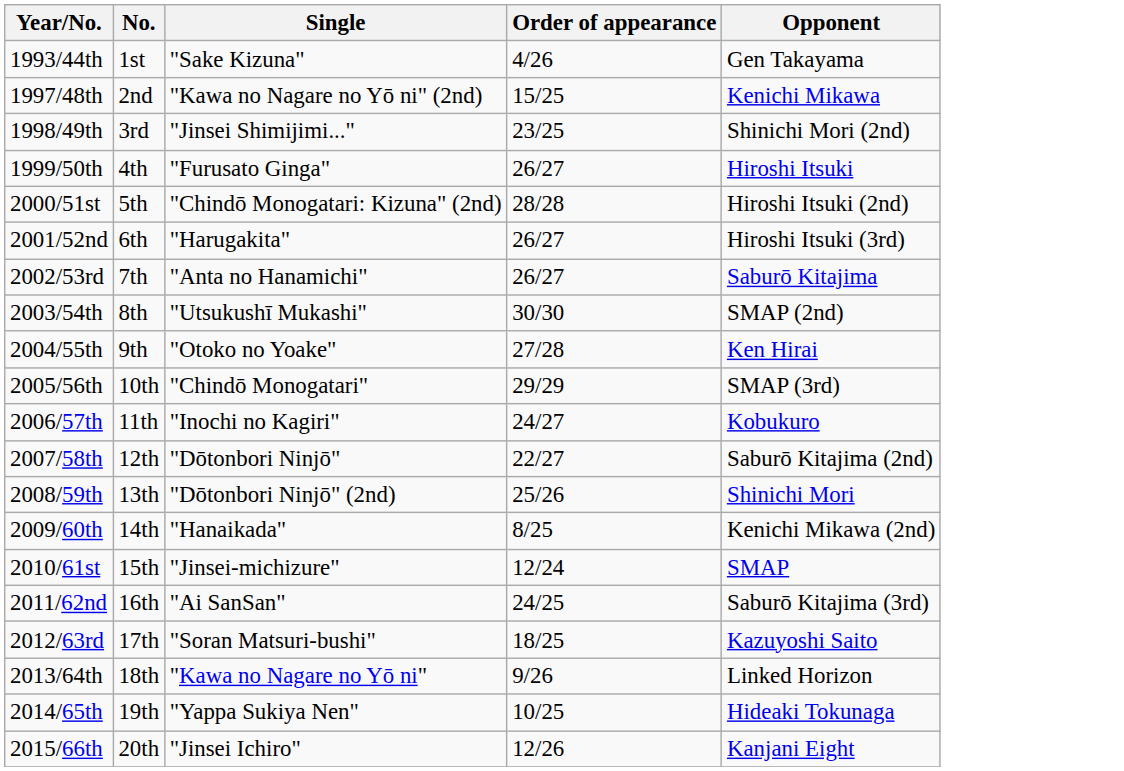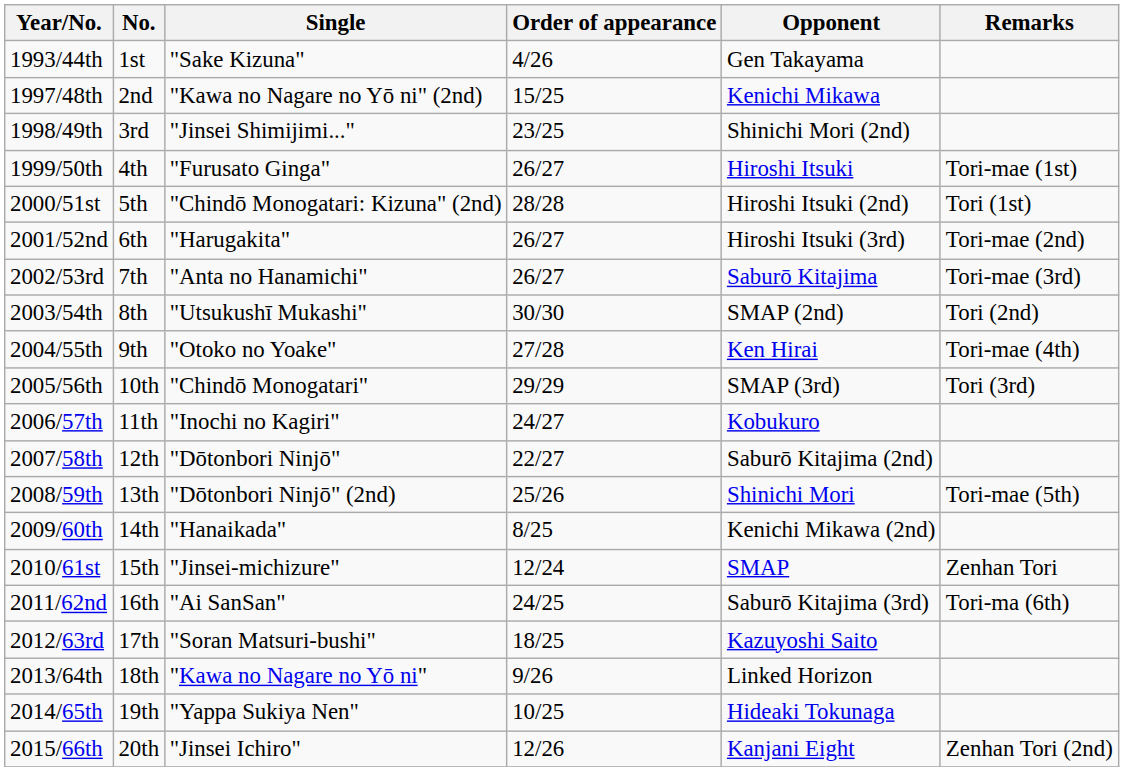 <table class="wikitable">
 <tr>
 <th>Year/No.</th>
 <th>No.</th>
 <th>Single</th>
 <th>Order of appearance</th>
 <th>Opponent</th>
+<th>Remarks</th>
 </tr>
 <tr>
 <td>1993/44th</td>
 <td>1st</td>
 <td>"Sake Kizuna"</td>
 <td>4/26</td>
 <td>Gen Takayama</td>
+<td></td>
 </tr>
 <tr>
 <td>1997/48th</td>
 <td>2nd</td>
 <td>"Kawa no Nagare no Yō ni" (2nd)</td>
 <td>15/25</td>
 <td><a href='#'>Kenichi Mikawa</a></td>
+<td></td>
 </tr>
 <tr>
 <td>1998/49th</td>
 <td>3rd</td>
 <td>"Jinsei Shimijimi..."</td>
 <td>23/25</td>
 <td>Shinichi Mori (2nd)</td>
+<td></td>
 </tr>
 <tr>
 <td>1999/50th</td>
 <td>4th</td>
 <td>"Furusato Ginga"</td>
 <td>26/27</td>
 <td><a href='#'>Hiroshi Itsuki</a></td>
+<td>Tori-mae (1st)</td>
 </tr>
 <tr>
 <td>2000/51st</td>
 <td>5th</td>
 <td>"Chindō Monogatari: Kizuna" (2nd)</td>
 <td>28/28</td>
 <td>Hiroshi Itsuki (2nd)</td>
+<td>Tori (1st)</td>
 </tr>
 <tr>
 <td>2001/52nd</td>
 <td>6th</td>
 <td>"Harugakita"</td>
 <td>26/27</td>
 <td>Hiroshi Itsuki (3rd)</td>
+<td>Tori-mae (2nd)</td>
 </tr>
 <tr>
 <td>2002/53rd</td>
 <td>7th</td>
 <td>"Anta no Hanamichi"</td>
 <td>26/27</td>
 <td><a href='#'>Saburō Kitajima</a></td>
+<td>Tori-mae (3rd)</td>
 </tr>
 <tr>
 <td>2003/54th</td>
 <td>8th</td>
 <td>"Utsukushī Mukashi"</td>
 <td>30/30</td>
 <td>SMAP (2nd)</td>
+<td>Tori (2nd)</td>
 </tr>
 <tr>
 <td>2004/55th</td>
 <td>9th</td>
 <td>"Otoko no Yoake"</td>
 <td>27/28</td>
 <td><a href='#'>Ken Hirai</a></td>
+<td>Tori-mae (4th)</td>
 </tr>
 <tr>
 <td>2005/56th</td>
 <td>10th</td>
 <td>"Chindō Monogatari"</td>
 <td>29/29</td>
 <td>SMAP (3rd)</td>
+<td>Tori (3rd)</td>
 </tr>
 <tr>
 <td>2006/<a href='#'>57th</a></td>
 <td>11th</td>
 <td>"Inochi no Kagiri"</td>
 <td>24/27</td>
 <td><a href='#'>Kobukuro</a></td>
+<td></td>
 </tr>
 <tr>
 <td>2007/<a href='#'>58th</a></td>
 <td>12th</td>
 <td>"Dōtonbori Ninjō"</td>
 <td>22/27</td>
 <td>Saburō Kitajima (2nd)</td>
+<td></td>
 </tr>
 <tr>
 <td>2008/<a href='#'>59th</a></td>
 <td>13th</td>
 <td>"Dōtonbori Ninjō" (2nd)</td>
 <td>25/26</td>
 <td><a href='#'>Shinichi Mori</a></td>
+<td>Tori-mae (5th)</td>
 </tr>
 <tr>
 <td>2009/<a href='#'>60th</a></td>
 <td>14th</td>
 <td>"Hanaikada"</td>
 <td>8/25</td>
 <td>Kenichi Mikawa (2nd)</td>
+<td></td>
 </tr>
 <tr>
 <td>2010/<a href='#'>61st</a></td>
 <td>15th</td>
 <td>"Jinsei-michizure"</td>
 <td>12/24</td>
 <td><a href='#'>SMAP</a></td>
+<td>Zenhan Tori</td>
 </tr>
 <tr>
 <td>2011/<a href='#'>62nd</a></td>
 <td>16th</td>
 <td>"Ai SanSan"</td>
 <td>24/25</td>
 <td>Saburō Kitajima (3rd)</td>
+<td>Tori-ma (6th)</td>
 </tr>
 <tr>
 <td>2012/<a href='#'>63rd</a></td>
 <td>17th</td>
 <td>"Soran Matsuri-bushi"</td>
 <td>18/25</td>
 <td><a href='#'>Kazuyoshi Saito</a></td>
+<td></td>
 </tr>
 <tr>
 <td>2013/64th</td>
 <td>18th</td>
 <td>"<a href='#'>Kawa no Nagare no Yō ni</a>"</td>
 <td>9/26</td>
 <td>Linked Horizon</td>
+<td></td>
 </tr>
 <tr>
 <td>2014/<a href='#'>65th</a></td>
 <td>19th</td>
 <td>"Yappa Sukiya Nen"</td>
 <td>10/25</td>
 <td><a href='#'>Hideaki Tokunaga</a></td>
+<td></td>
 </tr>
 <tr>
 <td>2015/<a href='#'>66th</a></td>
 <td>20th</td>
 <td>"Jinsei Ichiro"</td>
 <td>12/26</td>
 <td><a href='#'>Kanjani Eight</a></td>
+<td>Zenhan Tori (2nd)</td>
 </tr>
 </table>
